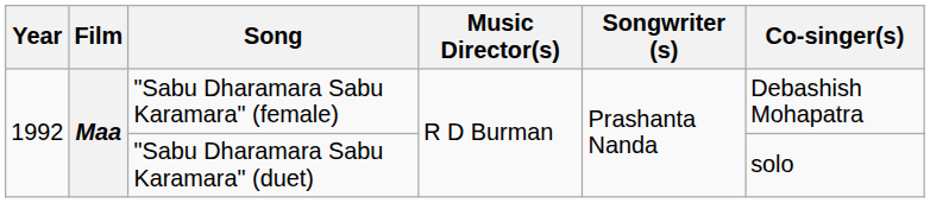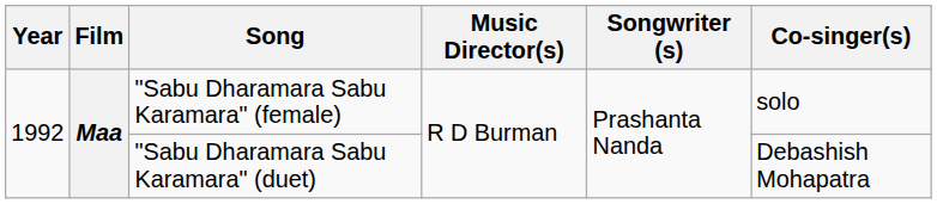 <table class="wikitable sortable" style="width:100%;">
 <tr>
 <th>Year</th>
 <th>Film</th>
 <th>Song</th>
 <th>Music Director(s)</th>
 <th>Songwriter (s)</th>
 <th>Co-singer(s)</th>
 </tr>
 <tr>
 <td rowspan=2>1992</td>
 <th rowspan=2><em>Maa</em></th>
 <td>"Sabu Dharamara Sabu Karamara" (female)</td>
 <td rowspan=2>R D Burman</td>
 <td rowspan=2>Prashanta Nanda</td>
-<td>Debashish Mohapatra</td>
+<td>solo</td>
 </tr>
 <tr>
 <td>"Sabu Dharamara Sabu Karamara" (duet)</td>
-<td>solo</td>
+<td>Debashish Mohapatra</td>
 </tr>
 </table>
